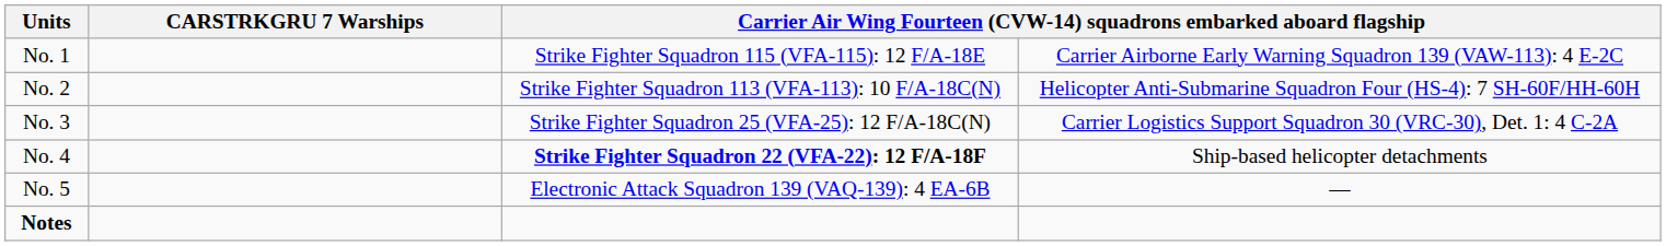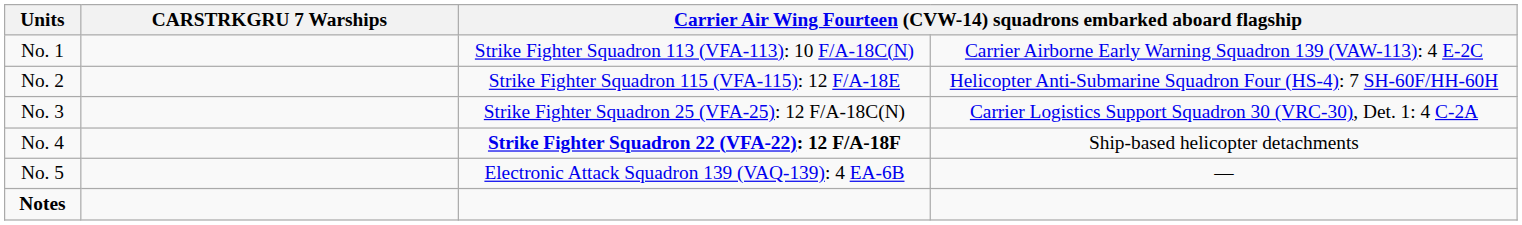 <table class="wikitable" style="text-align:center" width=99%>
 <tr>
 <th rowspan="1" width="5%">Units</th>
 <th colspan="1" width="25%" align="center">CARSTRKGRU 7 Warships</th>
 <th colspan="2" align="center"><a href='#'>Carrier Air Wing Fourteen</a> (CVW-14) squadrons embarked aboard flagship </th>
 </tr>
 <tr>
 <td>No. 1</td>
 <td></td>
-<td><a href='#'>Strike Fighter Squadron 115 (VFA-115)</a>: 12 <a href='#'>F/A-18E</a></td>
+<td><a href='#'>Strike Fighter Squadron 113 (VFA-113)</a>: 10 <a href='#'>F/A-18C(N)</a></td>
 <td><a href='#'>Carrier Airborne Early Warning Squadron 139 (VAW-113)</a>: 4 <a href='#'>E-2C</a></td>
 </tr>
 <tr>
 <td>No. 2</td>
 <td></td>
-<td><a href='#'>Strike Fighter Squadron 113 (VFA-113)</a>: 10 <a href='#'>F/A-18C(N)</a></td>
+<td><a href='#'>Strike Fighter Squadron 115 (VFA-115)</a>: 12 <a href='#'>F/A-18E</a></td>
 <td><a href='#'>Helicopter Anti-Submarine Squadron Four (HS-4)</a>: 7 <a href='#'>SH-60F/HH-60H</a></td>
 </tr>
 <tr>
 <td>No. 3</td>
 <td></td>
 <td><a href='#'>Strike Fighter Squadron 25 (VFA-25)</a>:  12 F/A-18C(N)</td>
 <td><a href='#'>Carrier Logistics Support Squadron 30 (VRC-30)</a>, Det. 1:  4 <a href='#'>C-2A</a></td>
 </tr>
 <tr>
 <td>No. 4</td>
 <td></td>
 <td><strong><a href='#'>Strike Fighter Squadron 22 (VFA-22)</a>: 12 F/A-18F</strong></td>
 <td>Ship-based helicopter detachments</td>
 </tr>
 <tr>
 <td>No. 5</td>
 <td></td>
 <td><a href='#'>Electronic Attack Squadron 139 (VAQ-139)</a>: 4 <a href='#'>EA-6B</a></td>
 <td>—</td>
 </tr>
 <tr>
 <td><strong>Notes</strong></td>
 <td></td>
 <td></td>
 <td></td>
 </tr>
 </table>
